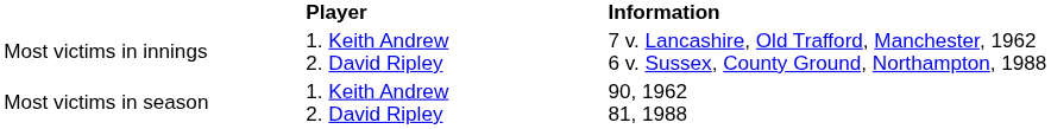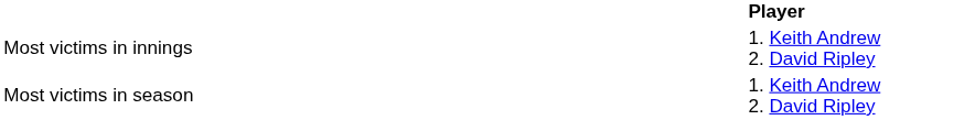 <table style="width:100%;">
 <tr>
 <th style="text-align:left; width:15%;"></th>
 <th style="text-align:left; width:15%;">Player</th>
-<th style="text-align:left; width:50%;">Information</th>
 </tr>
 <tr>
 <td align=left>Most victims in innings</td>
 <td align=left>1. <a href='#'>Keith Andrew</a><br>2. <a href='#'>David Ripley</a></td>
-<td align=left>7 v. <a href='#'>Lancashire</a>, <a href='#'>Old Trafford</a>, <a href='#'>Manchester</a>, 1962<br>6 v. <a href='#'>Sussex</a>, <a href='#'>County Ground</a>, <a href='#'>Northampton</a>, 1988</td>
 </tr>
 <tr>
 <td align=left>Most victims in season</td>
 <td align=left>1. <a href='#'>Keith Andrew</a><br>2. <a href='#'>David Ripley</a></td>
-<td align=left>90, 1962<br>81, 1988</td>
 </tr>
 </table>
